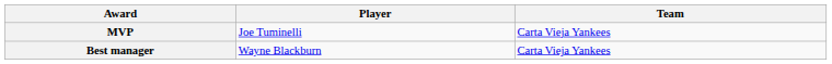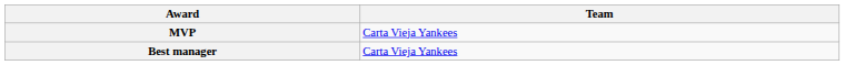 <table class="wikitable plainrowheaders" style="border-collapse:collapse; width:90%">
 <tr>
 <th>Award</th>
-<th>Player</th>
 <th>Team</th>
 </tr>
 <tr>
 <th scope="row"><strong>MVP</strong></th>
-<td> <a href='#'>Joe Tuminelli</a></td>
 <td> <a href='#'>Carta Vieja Yankees</a></td>
 </tr>
 <tr>
 <th scope="row"><strong>Best manager</strong></th>
-<td> <a href='#'>Wayne Blackburn</a></td>
 <td> <a href='#'>Carta Vieja Yankees</a></td>
 </tr>
 </table>
